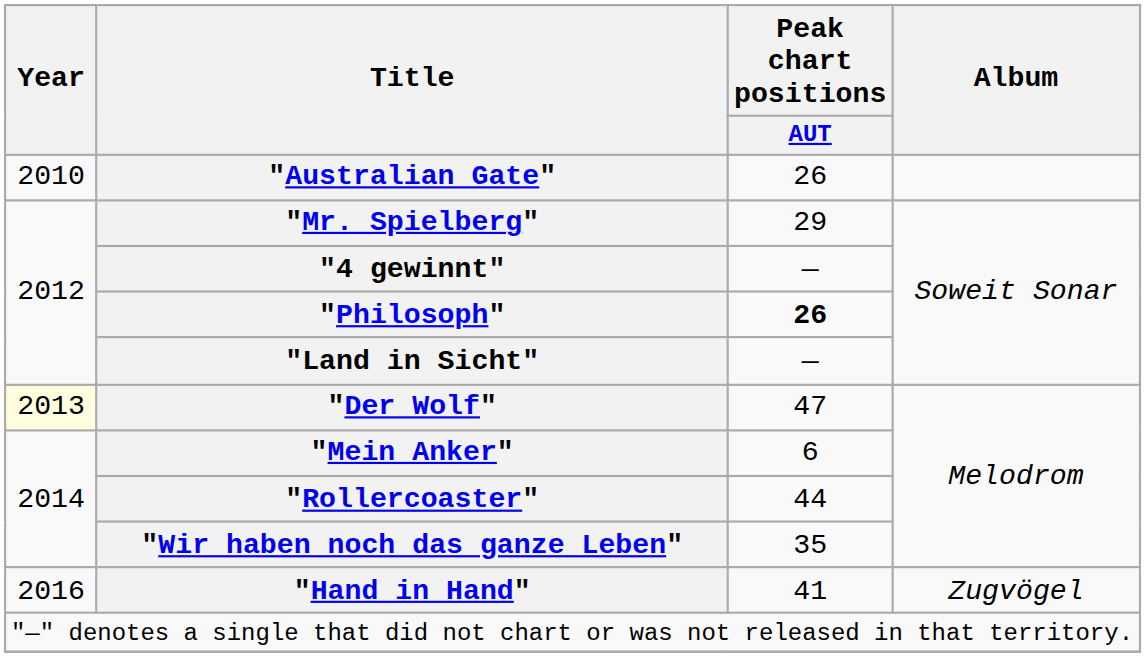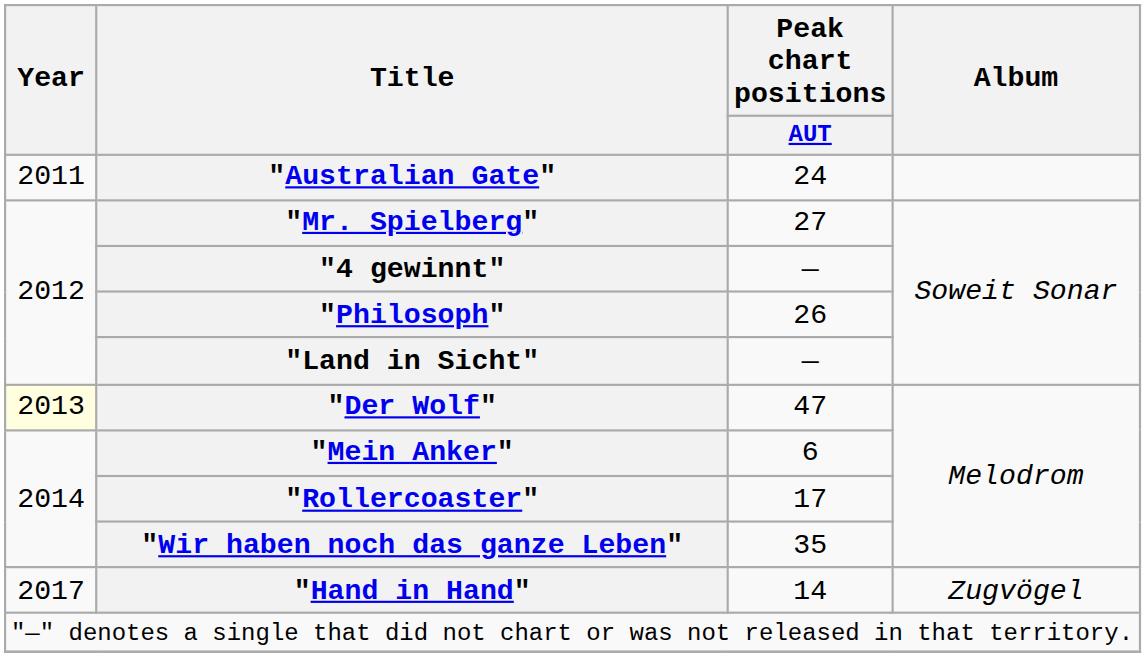 <table class="wikitable plainrowheaders" style="text-align:center;">
 <tr>
 <th scope="col" rowspan="2">Year</th>
 <th scope="col" rowspan="2">Title</th>
 <th scope="col" colspan="1">Peak chart positions</th>
 <th scope="col" rowspan="2">Album</th>
 </tr>
 <tr>
 <th scope="col" style="width:3em;font-size:85%;"><a href='#'>AUT</a><br></th>
 </tr>
 <tr>
-<td>2010</td>
+<td>2011</td>
 <th scope="row">"<a href='#'>Australian Gate</a>"</th>
-<td>26</td>
+<td>24</td>
 <td></td>
 </tr>
 <tr>
 <td rowspan="4">2012</td>
 <th scope="row">"<a href='#'>Mr. Spielberg</a>"</th>
-<td>29</td>
+<td>27</td>
 <td rowspan="4"><em>Soweit Sonar</em></td>
 </tr>
 <tr>
 <th scope="row">"4 gewinnt"</th>
 <td>—</td>
 </tr>
 <tr>
 <th scope="row">"<a href='#'>Philosoph</a>"</th>
-<td><strong>26</strong></td>
+<td>26</td>
 </tr>
 <tr>
 <th scope="row">"Land in Sicht"</th>
 <td>—</td>
 </tr>
 <tr>
 <td style="background: lightyellow;">2013</td>
 <th scope="row">"<a href='#'>Der Wolf</a>"</th>
 <td>47</td>
 <td rowspan="4"><em>Melodrom</em></td>
 </tr>
 <tr>
 <td rowspan="3">2014</td>
 <th scope="row">"<a href='#'>Mein Anker</a>"</th>
 <td>6</td>
 </tr>
 <tr>
 <th scope="row">"<a href='#'>Rollercoaster</a>"</th>
-<td>44</td>
+<td>17</td>
 </tr>
 <tr>
 <th scope="row">"<a href='#'>Wir haben noch das ganze Leben</a>"</th>
 <td>35</td>
 </tr>
 <tr>
-<td>2016</td>
+<td>2017</td>
 <th scope="row">"<a href='#'>Hand in Hand</a>"</th>
-<td>41</td>
+<td>14</td>
 <td><em>Zugvögel</em></td>
 </tr>
 <tr>
 <td colspan="20" style="text-align:center; font-size:85%;">"—" denotes a single that did not chart or was not released in that territory.</td>
 </tr>
 <tr>
 </tr>
 </table>
